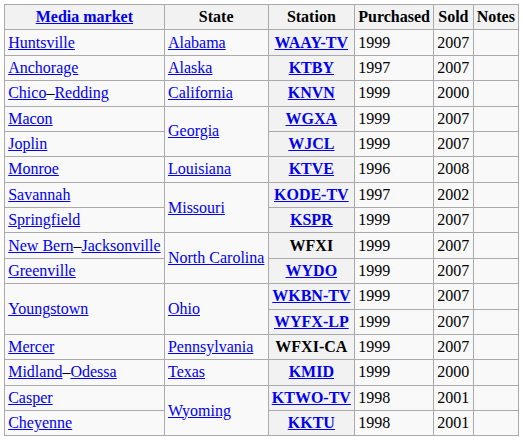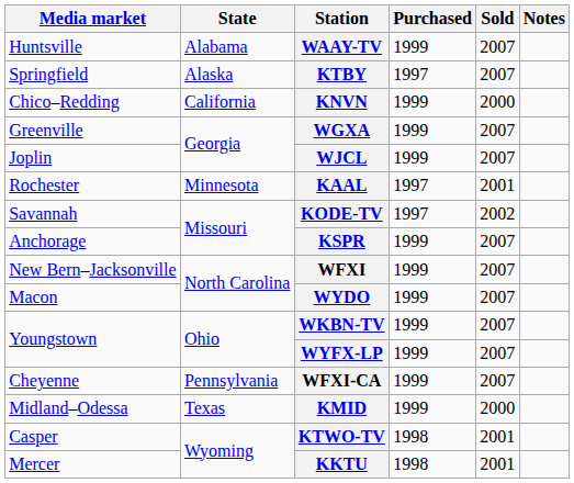 <table class="wikitable sortable">
 <tr>
 <th scope="col"><a href='#'>Media market</a></th>
 <th scope="col">State</th>
 <th scope="col">Station</th>
 <th scope="col">Purchased</th>
 <th scope="col">Sold</th>
 <th scope="col" class="unsortable">Notes</th>
 </tr>
 <tr>
 <td><a href='#'>Huntsville</a></td>
 <td><a href='#'>Alabama</a></td>
 <th scope="row"><a href='#'>WAAY-TV</a></th>
 <td>1999</td>
 <td>2007</td>
 <td></td>
 </tr>
 <tr>
-<td><a href='#'>Anchorage</a></td>
+<td><a href='#'>Springfield</a></td>
 <td><a href='#'>Alaska</a></td>
 <th scope="row"><a href='#'>KTBY</a></th>
 <td>1997</td>
 <td>2007</td>
 <td></td>
 </tr>
 <tr>
 <td><a href='#'>Chico</a>–<a href='#'>Redding</a></td>
 <td><a href='#'>California</a></td>
 <th scope="row"><a href='#'>KNVN</a></th>
 <td>1999</td>
 <td>2000</td>
 <td></td>
 </tr>
 <tr>
-<td><a href='#'>Macon</a></td>
+<td><a href='#'>Greenville</a></td>
 <td rowspan="2"><a href='#'>Georgia</a></td>
 <th scope="row"><a href='#'>WGXA</a></th>
 <td>1999</td>
 <td>2007</td>
 <td></td>
 </tr>
 <tr>
 <td><a href='#'>Joplin</a></td>
 <th scope="row"><a href='#'>WJCL</a></th>
 <td>1999</td>
 <td>2007</td>
 <td></td>
 </tr>
 <tr>
-<td><a href='#'>Monroe</a></td>
-<td><a href='#'>Louisiana</a></td>
-<th scope="row"><a href='#'>KTVE</a></th>
-<td>1996</td>
-<td>2008</td>
+<td><a href='#'>Rochester</a></td>
+<td><a href='#'>Minnesota</a></td>
+<th scope="row"><a href='#'>KAAL</a></th>
+<td>1997</td>
+<td>2001</td>
 <td></td>
 </tr>
 <tr>
 <td><a href='#'>Savannah</a></td>
 <td rowspan="2"><a href='#'>Missouri</a></td>
 <th scope="row"><a href='#'>KODE-TV</a></th>
 <td>1997</td>
 <td>2002</td>
 <td></td>
 </tr>
 <tr>
-<td><a href='#'>Springfield</a></td>
+<td><a href='#'>Anchorage</a></td>
 <th scope="row"><a href='#'>KSPR</a></th>
 <td>1999</td>
 <td>2007</td>
 <td></td>
 </tr>
 <tr>
 <td><a href='#'>New Bern</a>–<a href='#'>Jacksonville</a></td>
 <td rowspan="2"><a href='#'>North Carolina</a></td>
 <th scope="row">WFXI</th>
 <td>1999</td>
 <td>2007</td>
 <td></td>
 </tr>
 <tr>
-<td><a href='#'>Greenville</a></td>
+<td><a href='#'>Macon</a></td>
 <th scope="row"><a href='#'>WYDO</a></th>
 <td>1999</td>
 <td>2007</td>
 <td></td>
 </tr>
 <tr>
 <td rowspan="2"><a href='#'>Youngstown</a></td>
 <td rowspan="2"><a href='#'>Ohio</a></td>
 <th scope="row"><a href='#'>WKBN-TV</a></th>
 <td>1999</td>
 <td>2007</td>
 <td></td>
 </tr>
 <tr>
 <th scope="row"><a href='#'>WYFX-LP</a></th>
 <td>1999</td>
 <td>2007</td>
 <td></td>
 </tr>
 <tr>
-<td><a href='#'>Mercer</a></td>
+<td><a href='#'>Cheyenne</a></td>
 <td><a href='#'>Pennsylvania</a></td>
 <th scope="row">WFXI-CA</th>
 <td>1999</td>
 <td>2007</td>
 <td></td>
 </tr>
 <tr>
 <td><a href='#'>Midland</a>–<a href='#'>Odessa</a></td>
 <td><a href='#'>Texas</a></td>
 <th scope="row"><a href='#'>KMID</a></th>
 <td>1999</td>
 <td>2000</td>
 <td></td>
 </tr>
 <tr>
 <td><a href='#'>Casper</a></td>
 <td rowspan="2"><a href='#'>Wyoming</a></td>
 <th scope="row"><a href='#'>KTWO-TV</a></th>
 <td>1998</td>
 <td>2001</td>
 <td></td>
 </tr>
 <tr>
-<td><a href='#'>Cheyenne</a></td>
+<td><a href='#'>Mercer</a></td>
 <th scope="row"><a href='#'>KKTU</a></th>
 <td>1998</td>
 <td>2001</td>
 <td></td>
 </tr>
 </table>
